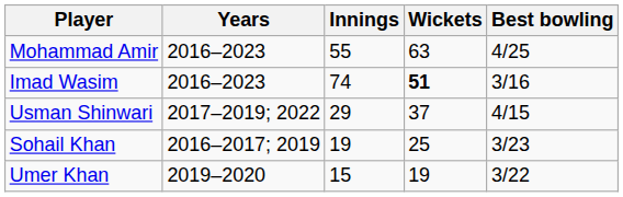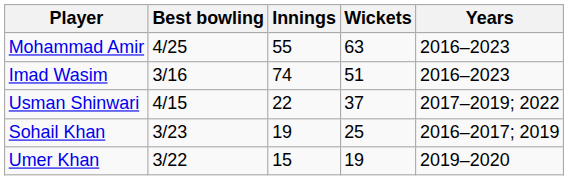 <table class="wikitable">
 <tr>
 <th>Player</th>
-<th>Years</th>
+<th>Best bowling</th>
 <th>Innings</th>
 <th>Wickets</th>
-<th>Best bowling</th>
+<th>Years</th>
 </tr>
 <tr>
 <td><a href='#'>Mohammad Amir</a></td>
-<td>2016–2023</td>
+<td>4/25</td>
 <td>55</td>
 <td>63</td>
-<td>4/25</td>
+<td>2016–2023</td>
 </tr>
 <tr>
 <td><a href='#'>Imad Wasim</a></td>
+<td>3/16</td>
+<td>74</td>
+<td>51</td>
 <td>2016–2023</td>
-<td>74</td>
-<td><strong>51</strong></td>
-<td>3/16</td>
 </tr>
 <tr>
 <td><a href='#'>Usman Shinwari</a></td>
+<td>4/15</td>
+<td>22</td>
+<td>37</td>
 <td>2017–2019; 2022</td>
-<td>29</td>
-<td>37</td>
-<td>4/15</td>
 </tr>
 <tr>
 <td><a href='#'>Sohail Khan</a></td>
-<td>2016–2017; 2019</td>
+<td>3/23</td>
 <td>19</td>
 <td>25</td>
-<td>3/23</td>
+<td>2016–2017; 2019</td>
 </tr>
 <tr>
 <td><a href='#'>Umer Khan</a></td>
-<td>2019–2020</td>
+<td>3/22</td>
 <td>15</td>
 <td>19</td>
-<td>3/22</td>
+<td>2019–2020</td>
 </tr>
 </table>
